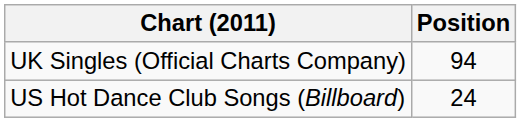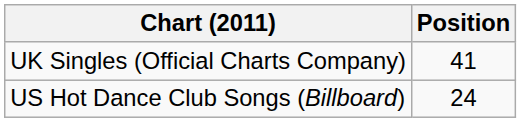 <table class="wikitable sortable">
 <tr>
 <th>Chart (2011)</th>
 <th>Position</th>
 </tr>
 <tr>
 <td scope="row">UK Singles (Official Charts Company)</td>
-<td style="text-align:center;">94</td>
+<td style="text-align:center;">41</td>
 </tr>
 <tr>
 <td scope="row">US Hot Dance Club Songs (<em>Billboard</em>)</td>
 <td style="text-align:center;">24</td>
 </tr>
 </table>
